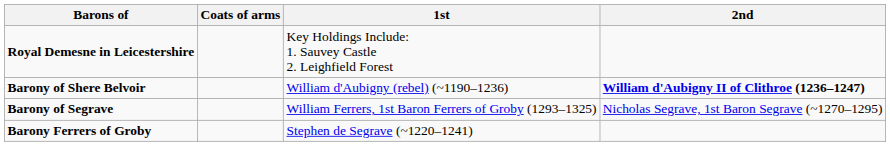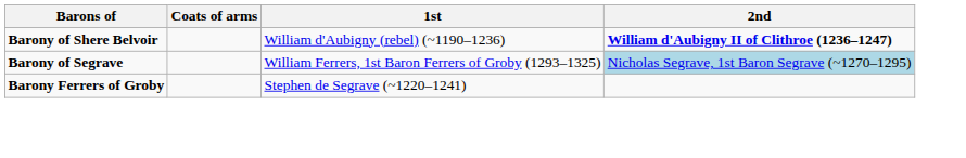 <table class="wikitable">
 <tr>
 <th>Barons of</th>
 <th>Coats of arms</th>
 <th>1st</th>
 <th>2nd</th>
-</tr>
-<tr>
-<td><strong>Royal Demesne in Leicestershire</strong></td>
-<td></td>
-<td>Key Holdings Include:<br>1. Sauvey Castle<br>2. Leighfield Forest</td>
-<td></td>
 </tr>
 <tr>
 <td><strong>Barony of Shere Belvoir</strong></td>
 <td></td>
 <td><a href='#'>William d'Aubigny (rebel)</a> (~1190–1236)</td>
 <td><strong><a href='#'>William d'Aubigny II of Clithroe</a> (1236–1247)</strong></td>
 </tr>
 <tr>
 <td><strong>Barony of Segrave</strong></td>
 <td></td>
 <td><a href='#'>William Ferrers, 1st Baron Ferrers of Groby</a> (1293–1325)</td>
-<td><a href='#'>Nicholas Segrave, 1st Baron Segrave</a> (~1270–1295)</td>
+<td style="background: lightblue;"><a href='#'>Nicholas Segrave, 1st Baron Segrave</a> (~1270–1295)</td>
 </tr>
 <tr>
 <td><strong>Barony Ferrers of Groby</strong></td>
 <td></td>
 <td><a href='#'>Stephen de Segrave</a> (~1220–1241)</td>
 <td></td>
 </tr>
 </table>
